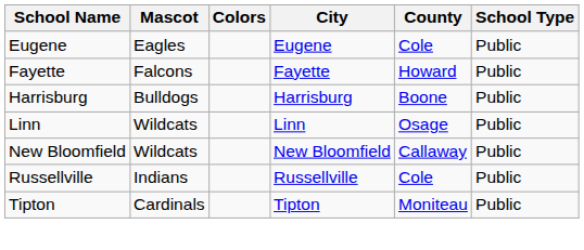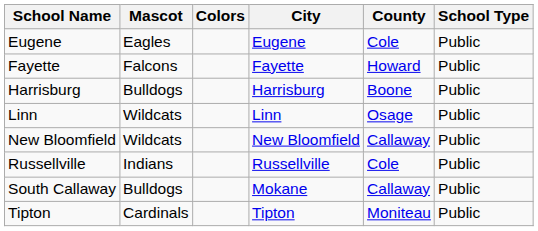 <table class="wikitable">
 <tr>
 <th>School Name</th>
 <th>Mascot</th>
 <th>Colors</th>
 <th>City</th>
 <th>County</th>
 <th>School Type</th>
 </tr>
 <tr>
 <td>Eugene</td>
 <td>Eagles</td>
 <td> </td>
 <td><a href='#'>Eugene</a></td>
 <td><a href='#'>Cole</a></td>
 <td>Public</td>
 </tr>
 <tr>
 <td>Fayette</td>
 <td>Falcons</td>
 <td> </td>
 <td><a href='#'>Fayette</a></td>
 <td><a href='#'>Howard</a></td>
 <td>Public</td>
 </tr>
 <tr>
 <td>Harrisburg</td>
 <td>Bulldogs</td>
 <td> </td>
 <td><a href='#'>Harrisburg</a></td>
 <td><a href='#'>Boone</a></td>
 <td>Public</td>
 </tr>
 <tr>
 <td>Linn</td>
 <td>Wildcats</td>
 <td> </td>
 <td><a href='#'>Linn</a></td>
 <td><a href='#'>Osage</a></td>
 <td>Public</td>
 </tr>
 <tr>
 <td>New Bloomfield</td>
 <td>Wildcats</td>
 <td> </td>
 <td><a href='#'>New Bloomfield</a></td>
 <td><a href='#'>Callaway</a></td>
 <td>Public</td>
 </tr>
 <tr>
 <td>Russellville</td>
 <td>Indians</td>
 <td> </td>
 <td><a href='#'>Russellville</a></td>
 <td><a href='#'>Cole</a></td>
 <td>Public</td>
 </tr>
 <tr>
+<td>South Callaway</td>
+<td>Bulldogs</td>
+<td> </td>
+<td><a href='#'>Mokane</a></td>
+<td><a href='#'>Callaway</a></td>
+<td>Public</td>
+</tr>
+<tr>
 <td>Tipton</td>
 <td>Cardinals</td>
 <td> </td>
 <td><a href='#'>Tipton</a></td>
 <td><a href='#'>Moniteau</a></td>
 <td>Public</td>
 </tr>
 </table>
